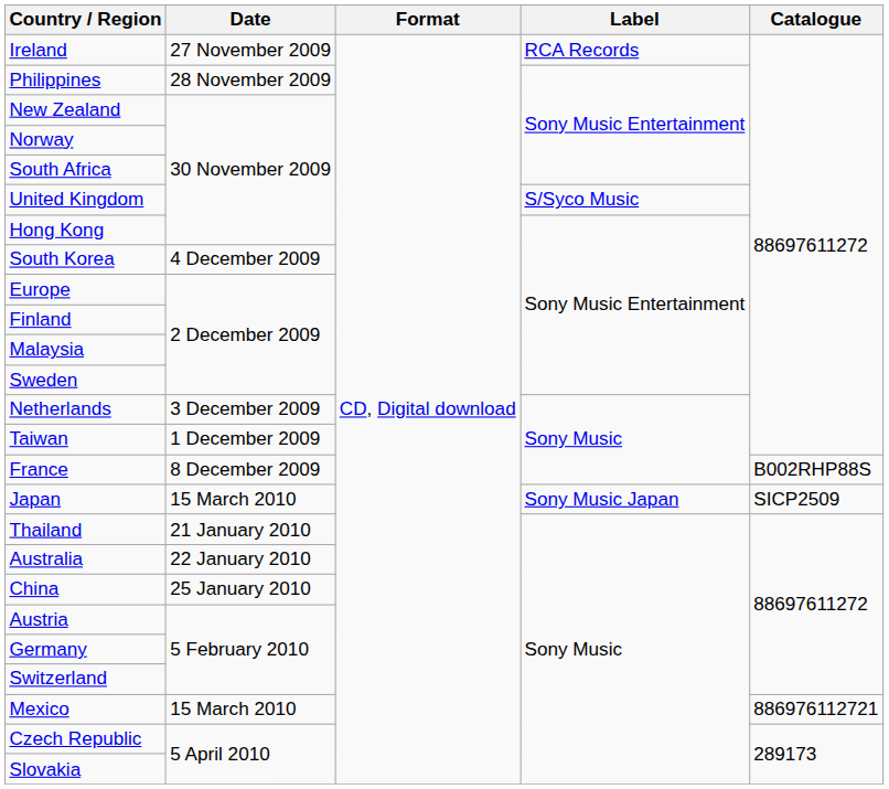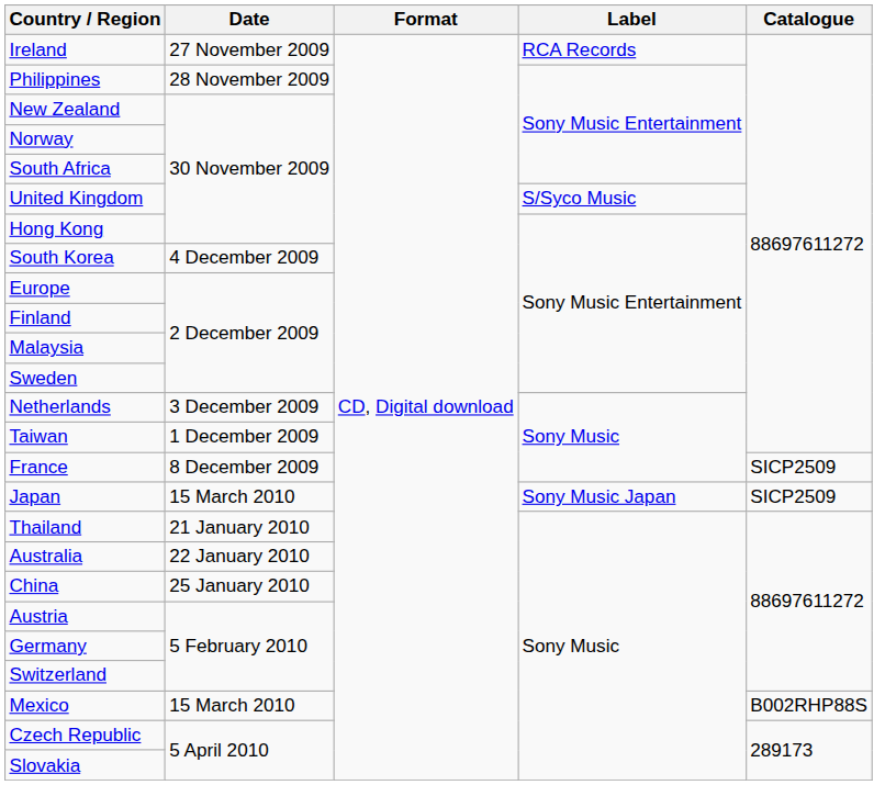 <table class="wikitable">
 <tr>
 <th>Country / Region</th>
 <th>Date</th>
 <th>Format</th>
 <th>Label</th>
 <th>Catalogue</th>
 </tr>
 <tr>
 <td><a href='#'>Ireland</a></td>
 <td>27 November 2009</td>
 <td rowspan=25><a href='#'>CD</a>, <a href='#'>Digital download</a></td>
 <td><a href='#'>RCA Records</a></td>
 <td rowspan=14>88697611272</td>
 </tr>
 <tr>
 <td><a href='#'>Philippines</a></td>
 <td>28 November 2009</td>
 <td rowspan=4><a href='#'>Sony Music Entertainment</a></td>
 </tr>
 <tr>
 <td><a href='#'>New Zealand</a></td>
 <td rowspan=5>30 November 2009</td>
 </tr>
 <tr>
 <td><a href='#'>Norway</a></td>
 </tr>
 <tr>
 <td><a href='#'>South Africa</a></td>
 </tr>
 <tr>
 <td><a href='#'>United Kingdom</a></td>
 <td><a href='#'>S/Syco Music</a></td>
 </tr>
 <tr>
 <td><a href='#'>Hong Kong</a></td>
 <td rowspan=6>Sony Music Entertainment</td>
 </tr>
 <tr>
 <td><a href='#'>South Korea</a></td>
 <td>4 December 2009</td>
 </tr>
 <tr>
 <td><a href='#'>Europe</a></td>
 <td rowspan=4>2 December 2009</td>
 </tr>
 <tr>
 <td><a href='#'>Finland</a></td>
 </tr>
 <tr>
 <td><a href='#'>Malaysia</a></td>
 </tr>
 <tr>
 <td><a href='#'>Sweden</a></td>
 </tr>
 <tr>
 <td><a href='#'>Netherlands</a></td>
 <td>3 December 2009</td>
 <td rowspan=3><a href='#'>Sony Music</a></td>
 </tr>
 <tr>
 <td><a href='#'>Taiwan</a></td>
 <td>1 December 2009</td>
 </tr>
 <tr>
 <td><a href='#'>France</a></td>
 <td>8 December 2009</td>
-<td>B002RHP88S</td>
+<td>SICP2509</td>
 </tr>
 <tr>
 <td><a href='#'>Japan</a></td>
 <td>15 March 2010</td>
 <td><a href='#'>Sony Music Japan</a></td>
 <td>SICP2509</td>
 </tr>
 <tr>
 <td><a href='#'>Thailand</a></td>
 <td>21 January 2010</td>
 <td rowspan=9>Sony Music</td>
 <td rowspan=6>88697611272</td>
 </tr>
 <tr>
 <td><a href='#'>Australia</a></td>
 <td>22 January 2010</td>
 </tr>
 <tr>
 <td><a href='#'>China</a></td>
 <td>25 January 2010</td>
 </tr>
 <tr>
 <td><a href='#'>Austria</a></td>
 <td rowspan=3>5 February 2010</td>
 </tr>
 <tr>
 <td><a href='#'>Germany</a></td>
 </tr>
 <tr>
 <td><a href='#'>Switzerland</a></td>
 </tr>
 <tr>
 <td><a href='#'>Mexico</a></td>
 <td>15 March 2010</td>
-<td>886976112721</td>
+<td>B002RHP88S</td>
 </tr>
 <tr>
 <td><a href='#'>Czech Republic</a></td>
 <td rowspan=2>5 April 2010</td>
 <td rowspan=2>289173</td>
 </tr>
 <tr>
 <td><a href='#'>Slovakia</a></td>
 </tr>
 </table>
